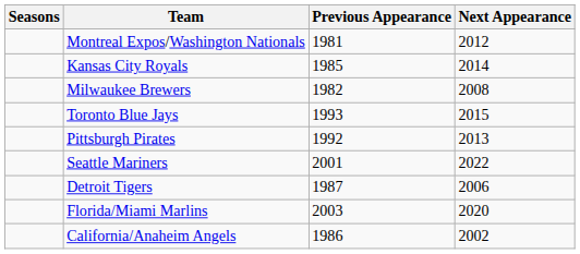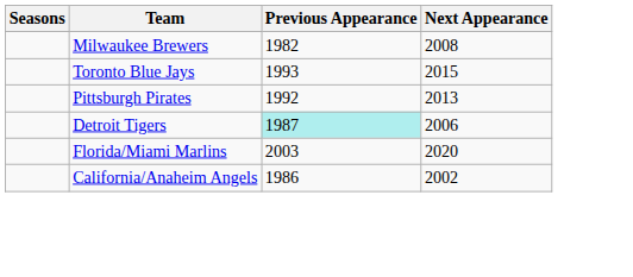 <table class="wikitable sortable">
 <tr>
 <th>Seasons</th>
 <th>Team</th>
 <th>Previous Appearance</th>
 <th>Next Appearance</th>
-</tr>
-<tr>
-<td></td>
-<td><a href='#'>Montreal Expos</a>/<a href='#'>Washington Nationals</a></td>
-<td>1981</td>
-<td>2012</td>
-</tr>
-<tr>
-<td></td>
-<td><a href='#'>Kansas City Royals</a></td>
-<td>1985</td>
-<td>2014</td>
 </tr>
 <tr>
 <td></td>
 <td><a href='#'>Milwaukee Brewers</a></td>
 <td>1982</td>
 <td>2008</td>
 </tr>
 <tr>
 <td></td>
 <td><a href='#'>Toronto Blue Jays</a></td>
 <td>1993</td>
 <td>2015</td>
 </tr>
 <tr>
 <td></td>
 <td><a href='#'>Pittsburgh Pirates</a></td>
 <td>1992</td>
 <td>2013</td>
 </tr>
 <tr>
 <td></td>
-<td><a href='#'>Seattle Mariners</a></td>
-<td>2001</td>
-<td>2022</td>
-</tr>
-<tr>
-<td></td>
 <td><a href='#'>Detroit Tigers</a></td>
-<td>1987</td>
+<td style="background: paleturquoise;">1987</td>
 <td>2006</td>
 </tr>
 <tr>
 <td></td>
 <td><a href='#'>Florida/Miami Marlins</a></td>
 <td>2003</td>
 <td>2020</td>
 </tr>
 <tr>
 <td></td>
 <td><a href='#'>California/Anaheim Angels</a></td>
 <td>1986</td>
 <td>2002</td>
 </tr>
 </table>
